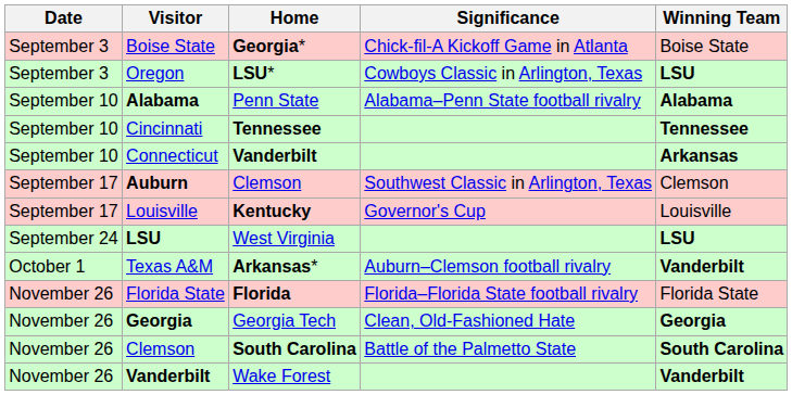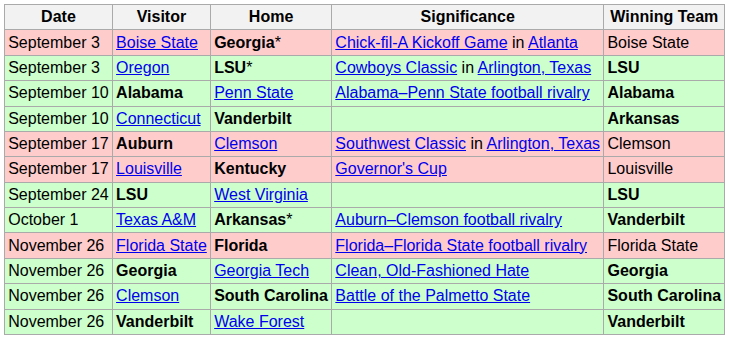 <table class="wikitable">
 <tr>
 <th>Date</th>
 <th>Visitor</th>
 <th>Home</th>
 <th>Significance</th>
 <th>Winning Team</th>
 </tr>
 <tr bgcolor=ffcccc>
 <td>September 3</td>
 <td><a href='#'>Boise State</a></td>
 <td><strong>Georgia</strong>*</td>
 <td><a href='#'>Chick-fil-A Kickoff Game</a> in <a href='#'>Atlanta</a></td>
 <td>Boise State</td>
 </tr>
 <tr bgcolor=#ccffcc>
 <td>September 3</td>
 <td><a href='#'>Oregon</a></td>
 <td><strong>LSU</strong>*</td>
 <td><a href='#'>Cowboys Classic</a> in <a href='#'>Arlington, Texas</a></td>
 <td><strong>LSU</strong></td>
 </tr>
 <tr bgcolor=ccffcc>
 <td>September 10</td>
 <td><strong>Alabama</strong></td>
 <td><a href='#'>Penn State</a></td>
 <td><a href='#'>Alabama–Penn State football rivalry</a></td>
 <td><strong>Alabama</strong></td>
-</tr>
-<tr bgcolor=ccffcc>
-<td>September 10</td>
-<td><a href='#'>Cincinnati</a></td>
-<td><strong>Tennessee</strong></td>
-<td></td>
-<td><strong>Tennessee</strong></td>
 </tr>
 <tr bgcolor=ccffcc>
 <td>September 10</td>
 <td><a href='#'>Connecticut</a></td>
 <td><strong>Vanderbilt</strong></td>
 <td></td>
 <td><strong>Arkansas</strong></td>
 </tr>
 <tr bgcolor=ffcccc>
 <td>September 17</td>
 <td><strong>Auburn</strong></td>
 <td><a href='#'>Clemson</a></td>
 <td><a href='#'>Southwest Classic</a> in <a href='#'>Arlington, Texas</a></td>
 <td>Clemson</td>
 </tr>
 <tr bgcolor=ffcccc>
 <td>September 17</td>
 <td><a href='#'>Louisville</a></td>
 <td><strong>Kentucky</strong></td>
 <td><a href='#'>Governor's Cup</a></td>
 <td>Louisville</td>
 </tr>
 <tr bgcolor=ccffcc>
 <td>September 24</td>
 <td><strong>LSU</strong></td>
 <td><a href='#'>West Virginia</a></td>
 <td></td>
 <td><strong>LSU</strong></td>
 </tr>
 <tr bgcolor=ccffcc>
 <td>October 1</td>
 <td><a href='#'>Texas A&M</a></td>
 <td><strong>Arkansas</strong>*</td>
 <td><a href='#'>Auburn–Clemson football rivalry</a></td>
 <td><strong>Vanderbilt</strong></td>
 </tr>
 <tr bgcolor=ffcccc>
 <td>November 26</td>
 <td><a href='#'>Florida State</a></td>
 <td><strong>Florida</strong></td>
 <td><a href='#'>Florida–Florida State football rivalry</a></td>
 <td>Florida State</td>
 </tr>
 <tr bgcolor=ccffcc>
 <td>November 26</td>
 <td><strong>Georgia</strong></td>
 <td><a href='#'>Georgia Tech</a></td>
 <td><a href='#'>Clean, Old-Fashioned Hate</a></td>
 <td><strong>Georgia</strong></td>
 </tr>
 <tr bgcolor=ccffcc>
 <td>November 26</td>
 <td><a href='#'>Clemson</a></td>
 <td><strong>South Carolina</strong></td>
 <td><a href='#'>Battle of the Palmetto State</a></td>
 <td><strong>South Carolina</strong></td>
 </tr>
 <tr bgcolor=ccffcc>
 <td>November 26</td>
 <td><strong>Vanderbilt</strong></td>
 <td><a href='#'>Wake Forest</a></td>
 <td></td>
 <td><strong>Vanderbilt</strong></td>
 </tr>
 <tr>
 </tr>
 </table>
